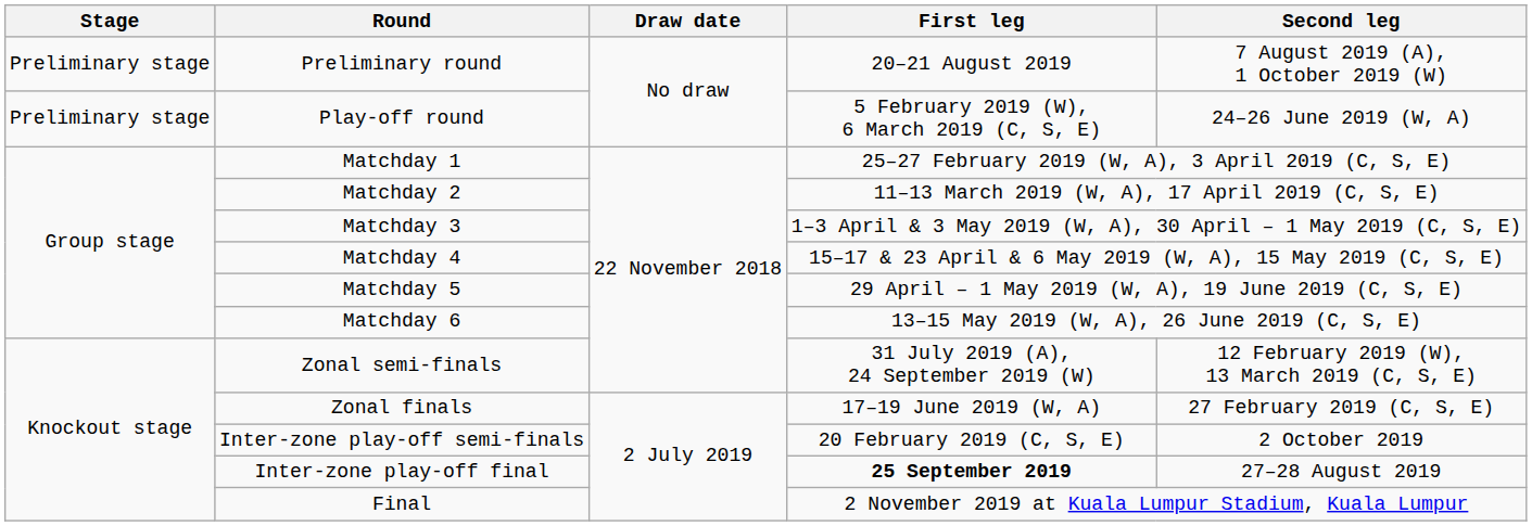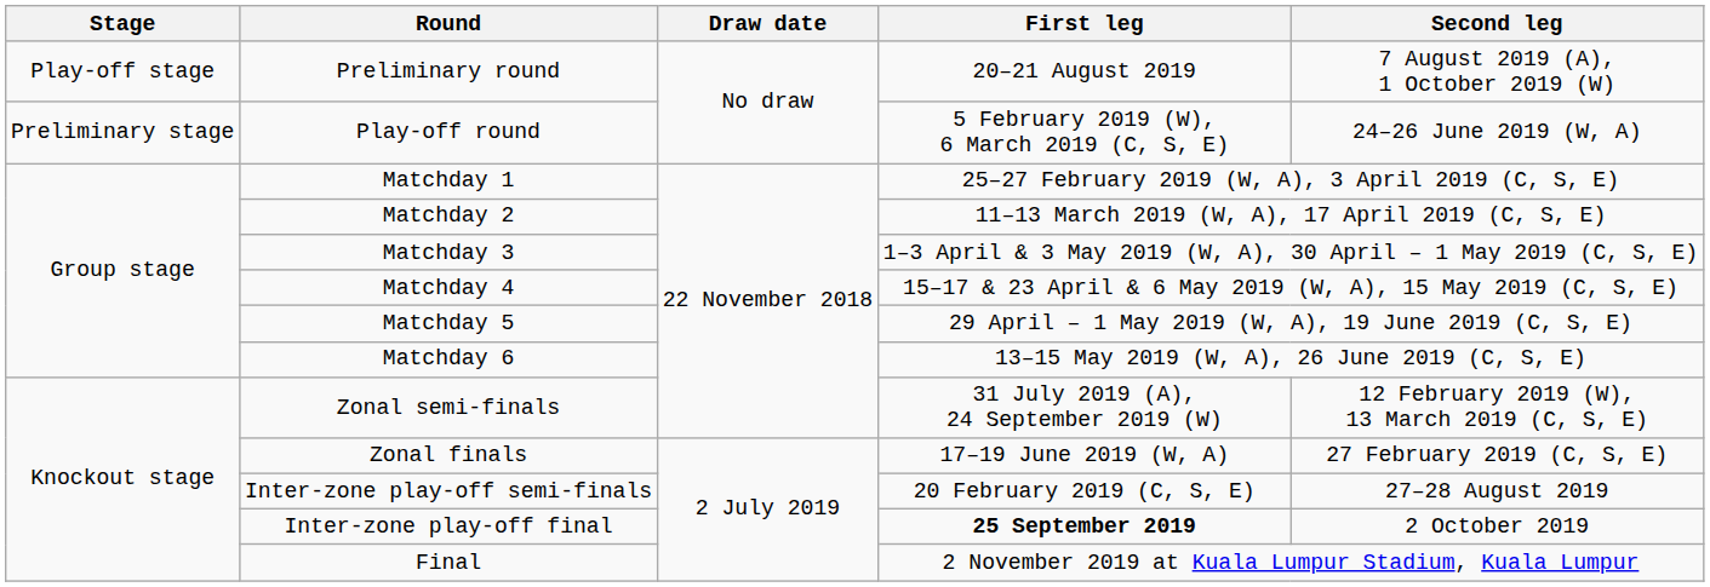 <table class="wikitable" style="text-align:center">
 <tr>
 <th>Stage</th>
 <th>Round</th>
 <th>Draw date</th>
 <th>First leg</th>
 <th>Second leg</th>
 </tr>
 <tr>
-<td>Preliminary stage</td>
+<td>Play-off stage</td>
 <td>Preliminary round</td>
 <td rowspan=2>No draw</td>
 <td>20–21 August 2019</td>
 <td>7 August 2019 (A),<br>1 October 2019 (W)</td>
 </tr>
 <tr>
 <td>Preliminary stage</td>
 <td>Play-off round</td>
 <td>5 February 2019 (W),<br>6 March 2019 (C, S, E)</td>
 <td>24–26 June 2019 (W, A)</td>
 </tr>
 <tr>
 <td rowspan=6>Group stage</td>
 <td>Matchday 1</td>
 <td rowspan=7>22 November 2018</td>
 <td colspan=2>25–27 February 2019 (W, A), 3 April 2019 (C, S, E)</td>
 </tr>
 <tr>
 <td>Matchday 2</td>
 <td colspan=2>11–13 March 2019 (W, A), 17 April 2019 (C, S, E)</td>
 </tr>
 <tr>
 <td>Matchday 3</td>
 <td colspan=2>1–3 April & 3 May 2019 (W, A), 30 April – 1 May 2019 (C, S, E)</td>
 </tr>
 <tr>
 <td>Matchday 4</td>
 <td colspan=2>15–17 & 23 April & 6 May 2019 (W, A), 15 May 2019 (C, S, E)</td>
 </tr>
 <tr>
 <td>Matchday 5</td>
 <td colspan=2>29 April – 1 May 2019 (W, A), 19 June 2019 (C, S, E)</td>
 </tr>
 <tr>
 <td>Matchday 6</td>
 <td colspan=2>13–15 May 2019 (W, A), 26 June 2019 (C, S, E)</td>
 </tr>
 <tr>
 <td rowspan=5>Knockout stage</td>
 <td>Zonal semi-finals</td>
 <td>31 July 2019 (A),<br>24 September 2019 (W)</td>
 <td>12 February 2019 (W),<br>13 March 2019 (C, S, E)</td>
 </tr>
 <tr>
 <td>Zonal finals</td>
 <td rowspan=4>2 July 2019</td>
 <td>17–19 June 2019 (W, A)</td>
 <td>27 February 2019 (C, S, E)</td>
 </tr>
 <tr>
 <td>Inter-zone play-off semi-finals</td>
 <td>20 February 2019 (C, S, E)</td>
-<td>2 October 2019</td>
+<td>27–28 August 2019</td>
 </tr>
 <tr>
 <td>Inter-zone play-off final</td>
 <td><strong>25 September 2019</strong></td>
-<td>27–28 August 2019</td>
+<td>2 October 2019</td>
 </tr>
 <tr>
 <td>Final</td>
 <td colspan=2>2 November 2019 at <a href='#'>Kuala Lumpur Stadium</a>, <a href='#'>Kuala Lumpur</a></td>
 </tr>
 </table>
